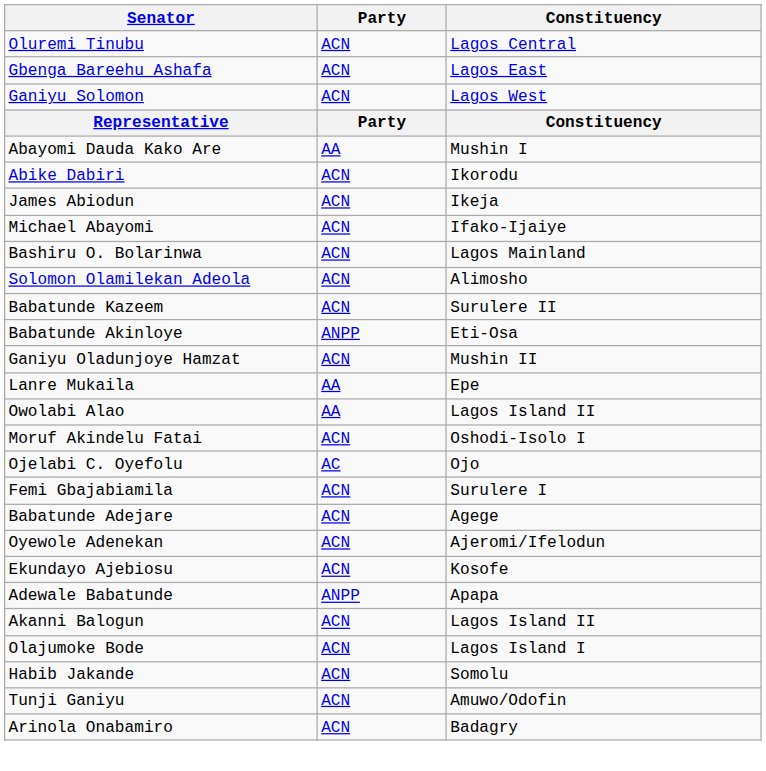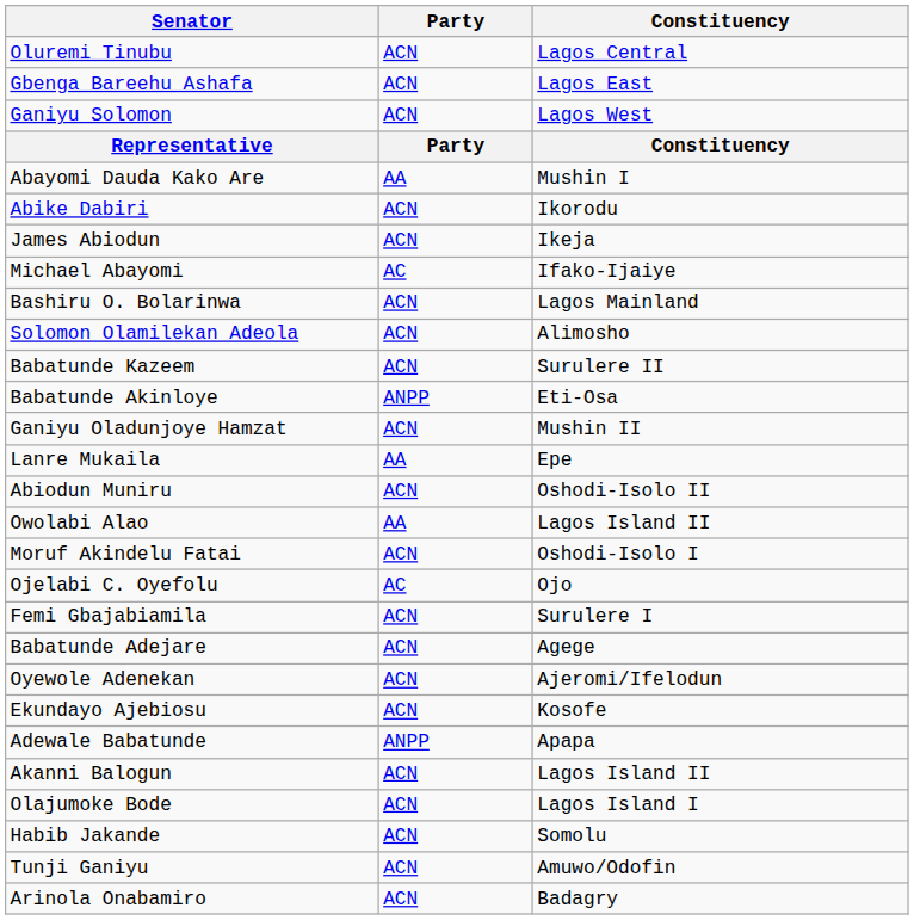 <table class="wikitable">
 <tr>
 <th style="width:20em"><a href='#'>Senator</a></th>
 <th style="width:8em">Party</th>
 <th style="width:20em">Constituency</th>
 </tr>
 <tr>
 <td><a href='#'>Oluremi Tinubu</a></td>
 <td><a href='#'>ACN</a></td>
 <td><a href='#'>Lagos Central</a></td>
 </tr>
 <tr>
 <td><a href='#'>Gbenga Bareehu Ashafa</a></td>
 <td><a href='#'>ACN</a></td>
 <td><a href='#'>Lagos East</a></td>
 </tr>
 <tr>
 <td><a href='#'>Ganiyu Solomon</a></td>
 <td><a href='#'>ACN</a></td>
 <td><a href='#'>Lagos West</a></td>
 </tr>
 <tr>
 <th><a href='#'>Representative</a></th>
 <th>Party</th>
 <th>Constituency</th>
 </tr>
 <tr>
 <td>Abayomi Dauda Kako Are</td>
 <td><a href='#'>AA</a></td>
 <td>Mushin I</td>
 </tr>
 <tr>
 <td><a href='#'>Abike Dabiri</a></td>
 <td><a href='#'>ACN</a></td>
 <td>Ikorodu</td>
 </tr>
 <tr>
 <td>James Abiodun</td>
 <td><a href='#'>ACN</a></td>
 <td>Ikeja</td>
 </tr>
 <tr>
 <td>Michael Abayomi</td>
-<td><a href='#'>ACN</a></td>
+<td><a href='#'>AC</a></td>
 <td>Ifako-Ijaiye</td>
 </tr>
 <tr>
 <td>Bashiru O. Bolarinwa</td>
 <td><a href='#'>ACN</a></td>
 <td>Lagos Mainland</td>
 </tr>
 <tr>
 <td><a href='#'>Solomon Olamilekan Adeola</a></td>
 <td><a href='#'>ACN</a></td>
 <td>Alimosho</td>
 </tr>
 <tr>
 <td>Babatunde Kazeem</td>
 <td><a href='#'>ACN</a></td>
 <td>Surulere II</td>
 </tr>
 <tr>
 <td>Babatunde Akinloye</td>
 <td><a href='#'>ANPP</a></td>
 <td>Eti-Osa</td>
 </tr>
 <tr>
 <td>Ganiyu Oladunjoye Hamzat</td>
 <td><a href='#'>ACN</a></td>
 <td>Mushin II</td>
 </tr>
 <tr>
 <td>Lanre Mukaila</td>
 <td><a href='#'>AA</a></td>
 <td>Epe</td>
+</tr>
+<tr>
+<td>Abiodun Muniru</td>
+<td><a href='#'>ACN</a></td>
+<td>Oshodi-Isolo II</td>
 </tr>
 <tr>
 <td>Owolabi Alao</td>
 <td><a href='#'>AA</a></td>
 <td>Lagos Island II</td>
 </tr>
 <tr>
 <td>Moruf Akindelu Fatai</td>
 <td><a href='#'>ACN</a></td>
 <td>Oshodi-Isolo I</td>
 </tr>
 <tr>
 <td>Ojelabi C. Oyefolu</td>
 <td><a href='#'>AC</a></td>
 <td>Ojo</td>
 </tr>
 <tr>
 <td>Femi Gbajabiamila</td>
 <td><a href='#'>ACN</a></td>
 <td>Surulere I</td>
 </tr>
 <tr>
 <td>Babatunde Adejare</td>
 <td><a href='#'>ACN</a></td>
 <td>Agege</td>
 </tr>
 <tr>
 <td>Oyewole Adenekan</td>
 <td><a href='#'>ACN</a></td>
 <td>Ajeromi/Ifelodun</td>
 </tr>
 <tr>
 <td>Ekundayo Ajebiosu</td>
 <td><a href='#'>ACN</a></td>
 <td>Kosofe</td>
 </tr>
 <tr>
 <td>Adewale Babatunde</td>
 <td><a href='#'>ANPP</a></td>
 <td>Apapa</td>
 </tr>
 <tr>
 <td>Akanni Balogun</td>
 <td><a href='#'>ACN</a></td>
 <td>Lagos Island II</td>
 </tr>
 <tr>
 <td>Olajumoke Bode</td>
 <td><a href='#'>ACN</a></td>
 <td>Lagos Island I</td>
 </tr>
 <tr>
 <td>Habib Jakande</td>
 <td><a href='#'>ACN</a></td>
 <td>Somolu</td>
 </tr>
 <tr>
 <td>Tunji Ganiyu</td>
 <td><a href='#'>ACN</a></td>
 <td>Amuwo/Odofin</td>
 </tr>
 <tr>
 <td>Arinola Onabamiro</td>
 <td><a href='#'>ACN</a></td>
 <td>Badagry</td>
 </tr>
 </table>
